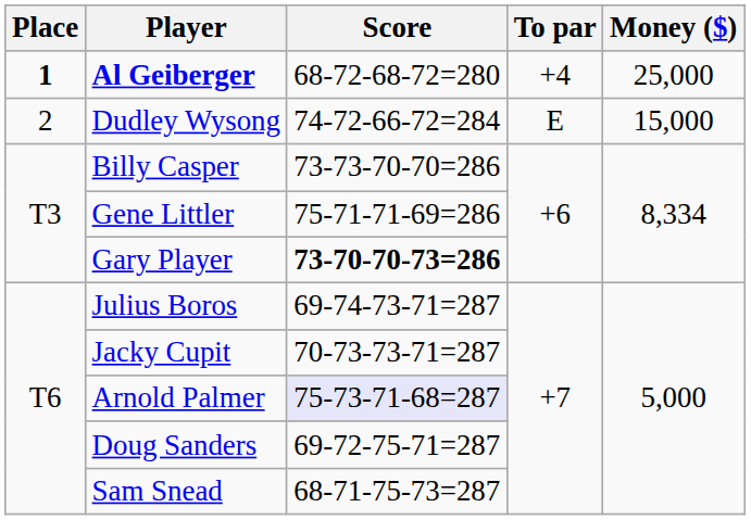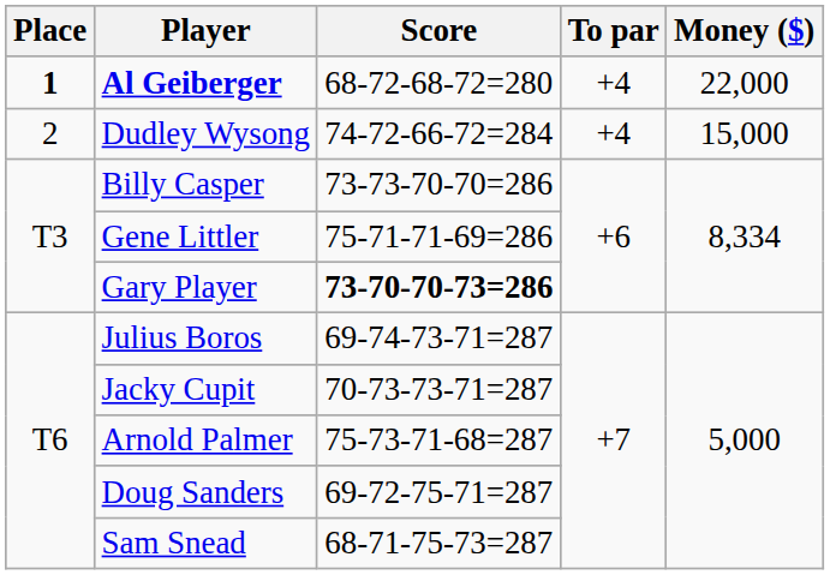 <table class=wikitable>
 <tr>
 <th>Place</th>
 <th>Player</th>
 <th>Score</th>
 <th>To par</th>
 <th>Money (<a href='#'>$</a>)</th>
 </tr>
 <tr>
 <td align=center><strong>1</strong></td>
 <td> <strong><a href='#'>Al Geiberger</a></strong></td>
 <td>68-72-68-72=280</td>
 <td align=center>+4</td>
-<td align=center>25,000</td>
+<td align=center>22,000</td>
 </tr>
 <tr>
 <td align=center>2</td>
 <td> <a href='#'>Dudley Wysong</a></td>
 <td>74-72-66-72=284</td>
-<td align=center>E</td>
+<td align=center>+4</td>
 <td align=center>15,000</td>
 </tr>
 <tr>
 <td rowspan=3 align=center>T3</td>
 <td> <a href='#'>Billy Casper</a></td>
 <td>73-73-70-70=286</td>
 <td rowspan=3 align=center>+6</td>
 <td rowspan=3 align=center>8,334</td>
 </tr>
 <tr>
 <td> <a href='#'>Gene Littler</a></td>
 <td>75-71-71-69=286</td>
 </tr>
 <tr>
 <td> <a href='#'>Gary Player</a></td>
 <td><strong>73-70-70-73=286</strong></td>
 </tr>
 <tr>
 <td rowspan=5 align=center>T6</td>
 <td> <a href='#'>Julius Boros</a></td>
 <td>69-74-73-71=287</td>
 <td rowspan=5 align=center>+7</td>
 <td rowspan=5 align=center>5,000</td>
 </tr>
 <tr>
 <td> <a href='#'>Jacky Cupit</a></td>
 <td>70-73-73-71=287</td>
 </tr>
 <tr>
 <td> <a href='#'>Arnold Palmer</a></td>
-<td style="background: lavender;">75-73-71-68=287</td>
+<td>75-73-71-68=287</td>
 </tr>
 <tr>
 <td> <a href='#'>Doug Sanders</a></td>
 <td>69-72-75-71=287</td>
 </tr>
 <tr>
 <td> <a href='#'>Sam Snead</a></td>
 <td>68-71-75-73=287</td>
 </tr>
 </table>
